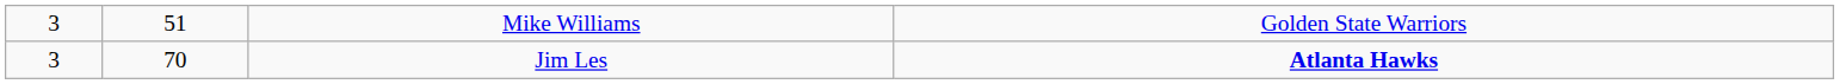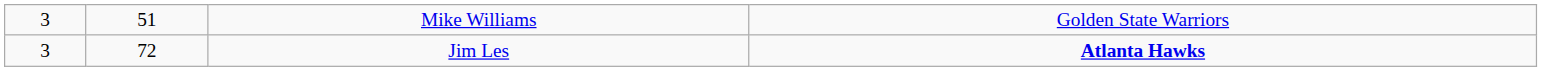 <table class="wikitable" style="width:80%;">
 <tr style="text-align:center;" bgcolor="">
 <td>3</td>
 <td>51</td>
 <td><a href='#'>Mike Williams</a></td>
 <td><a href='#'>Golden State Warriors</a></td>
 </tr>
 <tr style="text-align:center;" bgcolor="">
 <td>3</td>
-<td>70</td>
+<td>72</td>
 <td><a href='#'>Jim Les</a></td>
 <td><strong><a href='#'>Atlanta Hawks</a></strong></td>
 </tr>
 </table>
